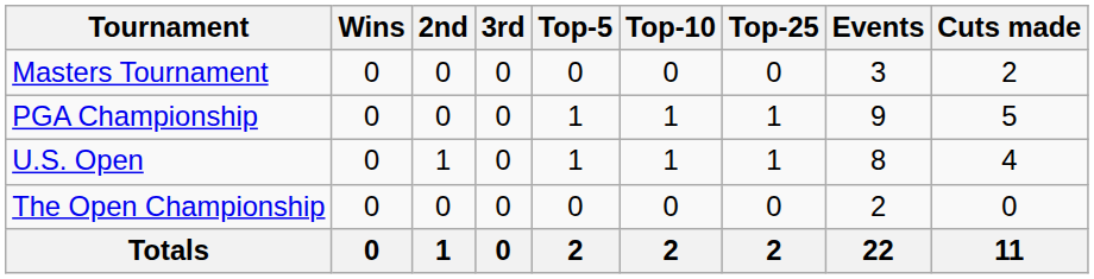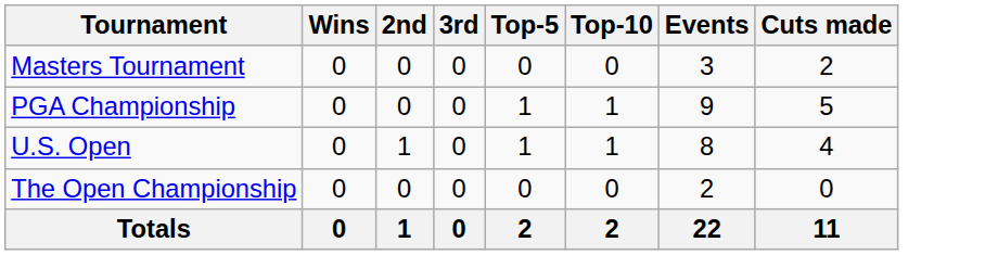 <table class=wikitable style=text-align:center>
 <tr>
 <th>Tournament</th>
 <th>Wins</th>
 <th>2nd</th>
 <th>3rd</th>
 <th>Top-5</th>
 <th>Top-10</th>
-<th>Top-25</th>
 <th>Events</th>
 <th>Cuts made</th>
 </tr>
 <tr>
 <td align=left><a href='#'>Masters Tournament</a></td>
-<td>0</td>
 <td>0</td>
 <td>0</td>
 <td>0</td>
 <td>0</td>
 <td>0</td>
 <td>3</td>
 <td>2</td>
 </tr>
 <tr>
 <td align=left><a href='#'>PGA Championship</a></td>
 <td>0</td>
 <td>0</td>
 <td>0</td>
 <td>1</td>
 <td>1</td>
-<td>1</td>
 <td>9</td>
 <td>5</td>
 </tr>
 <tr>
 <td align=left><a href='#'>U.S. Open</a></td>
 <td>0</td>
 <td>1</td>
 <td>0</td>
 <td>1</td>
 <td>1</td>
-<td>1</td>
 <td>8</td>
 <td>4</td>
 </tr>
 <tr>
 <td align=left><a href='#'>The Open Championship</a></td>
-<td>0</td>
 <td>0</td>
 <td>0</td>
 <td>0</td>
 <td>0</td>
 <td>0</td>
 <td>2</td>
 <td>0</td>
 </tr>
 <tr>
 <th>Totals</th>
 <th>0</th>
 <th>1</th>
 <th>0</th>
 <th>2</th>
 <th>2</th>
-<th>2</th>
 <th>22</th>
 <th>11</th>
 </tr>
 </table>
